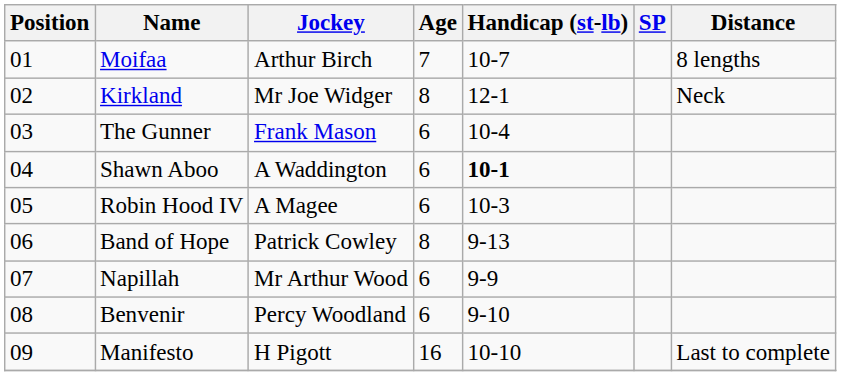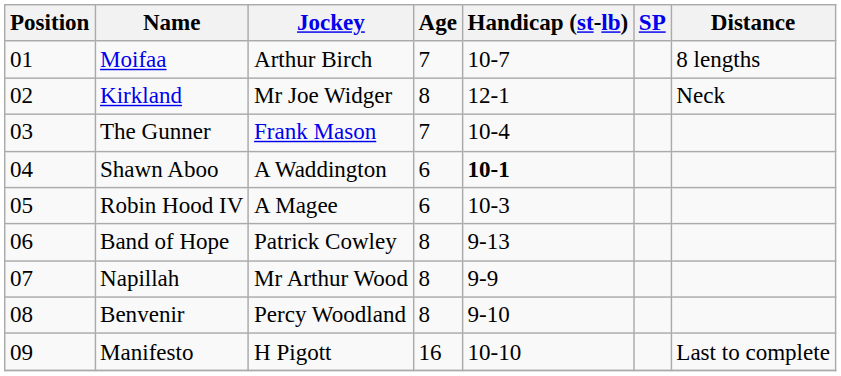 <table class="wikitable sortable">
 <tr>
 <th data-sort-type="number">Position</th>
 <th>Name</th>
 <th><a href='#'>Jockey</a></th>
 <th data-sort-type="number">Age</th>
 <th>Handicap (<a href='#'>st</a>-<a href='#'>lb</a>)</th>
 <th><a href='#'>SP</a></th>
 <th>Distance</th>
 </tr>
 <tr>
 <td>01</td>
 <td><a href='#'>Moifaa</a></td>
 <td>Arthur Birch</td>
 <td>7</td>
 <td>10-7</td>
 <td></td>
 <td>8 lengths</td>
 </tr>
 <tr>
 <td>02</td>
 <td><a href='#'>Kirkland</a></td>
 <td>Mr Joe Widger</td>
 <td>8</td>
 <td>12-1</td>
 <td></td>
 <td>Neck</td>
 </tr>
 <tr>
 <td>03</td>
 <td>The Gunner</td>
 <td><a href='#'>Frank Mason</a></td>
-<td>6</td>
+<td>7</td>
 <td>10-4</td>
 <td></td>
 <td></td>
 </tr>
 <tr>
 <td>04</td>
 <td>Shawn Aboo</td>
 <td>A Waddington</td>
 <td>6</td>
 <td><strong>10-1</strong></td>
 <td></td>
 <td></td>
 </tr>
 <tr>
 <td>05</td>
 <td>Robin Hood IV</td>
 <td>A Magee</td>
 <td>6</td>
 <td>10-3</td>
 <td></td>
 <td></td>
 </tr>
 <tr>
 <td>06</td>
 <td>Band of Hope</td>
 <td>Patrick Cowley</td>
 <td>8</td>
 <td>9-13</td>
 <td></td>
 <td></td>
 </tr>
 <tr>
 <td>07</td>
 <td>Napillah</td>
 <td>Mr Arthur Wood</td>
-<td>6</td>
+<td>8</td>
 <td>9-9</td>
 <td></td>
 <td></td>
 </tr>
 <tr>
 <td>08</td>
 <td>Benvenir</td>
 <td>Percy Woodland</td>
-<td>6</td>
+<td>8</td>
 <td>9-10</td>
 <td></td>
 <td></td>
 </tr>
 <tr>
 <td>09</td>
 <td>Manifesto</td>
 <td>H Pigott</td>
 <td>16</td>
 <td>10-10</td>
 <td></td>
 <td>Last to complete</td>
 </tr>
 <tr>
 </tr>
 </table>
